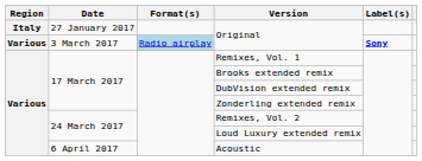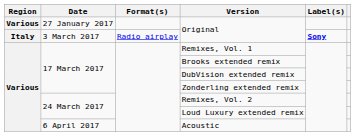 <table class="wikitable plainrowheaders">
 <tr>
 <th scope="col">Region</th>
 <th scope="col">Date</th>
 <th scope="col">Format(s)</th>
 <th scope="col">Version</th>
 <th scope="col">Label(s)</th>
 <th scope="col"></th>
 </tr>
 <tr>
-<th scope="row">Italy</th>
+<th scope="row">Various</th>
 <td>27 January 2017</td>
 <td></td>
 <td rowspan="2">Original</td>
 <td></td>
 <td style="text-align:center;"></td>
 </tr>
 <tr>
-<th scope="row">Various</th>
+<th scope="row">Italy</th>
 <td>3 March 2017</td>
-<td style="background: lightblue;"><a href='#'>Radio airplay</a></td>
+<td><a href='#'>Radio airplay</a></td>
 <td><strong><a href='#'>Sony</a></strong></td>
 <td style="text-align:center;"></td>
 </tr>
 <tr>
 <th scope="row" rowspan="7">Various</th>
 <td rowspan="4">17 March 2017</td>
 <td rowspan="7"></td>
 <td>Remixes, Vol. 1</td>
 <td rowspan="7"></td>
 <td style="text-align:center;"></td>
 </tr>
 <tr>
 <td>Brooks extended remix</td>
 <td style="text-align:center;"></td>
 </tr>
 <tr>
 <td>DubVision extended remix</td>
 <td style="text-align:center;"></td>
 </tr>
 <tr>
 <td>Zonderling extended remix</td>
 <td style="text-align:center;"></td>
 </tr>
 <tr>
 <td rowspan="2">24 March 2017</td>
 <td>Remixes, Vol. 2</td>
 <td style="text-align:center;"></td>
 </tr>
 <tr>
 <td>Loud Luxury extended remix</td>
 <td style="text-align:center;"></td>
 </tr>
 <tr>
 <td>6 April 2017</td>
 <td>Acoustic</td>
 <td style="text-align:center;"></td>
 </tr>
 </table>
